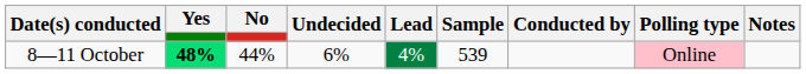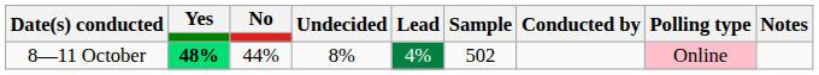 <table class="wikitable sortable mw-datatable" style="text-align:center;font-size:95%;line-height:14px">
 <tr>
 <th rowspan="2">Date(s) conducted</th>
 <th>Yes</th>
 <th>No</th>
 <th rowspan="2">Undecided</th>
 <th rowspan="2">Lead</th>
 <th rowspan="2">Sample</th>
 <th rowspan="2">Conducted by</th>
 <th rowspan="2">Polling type</th>
 <th rowspan="2">Notes</th>
 </tr>
 <tr>
 <th data-sort-="" style="background:green; color:white; width:40px;" type="number"></th>
 <th data-sort-="" style="background:#dc241f; color:white; width:40px;" type="number"></th>
 </tr>
 <tr>
 <td data-sort-value="2021-10-11">8—11 October</td>
 <td style="background:rgb(1, 223, 116);"><strong>48%</strong></td>
 <td>44%</td>
-<td>6%</td>
+<td>8%</td>
 <td style="background:rgb(0, 129, 66); color:white;">4%</td>
-<td>539</td>
+<td>502</td>
 <td></td>
 <td style="background: pink;">Online</td>
 <td></td>
 </tr>
 </table>
